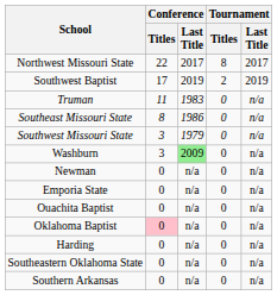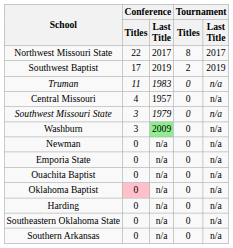 <table class="wikitable sortable" style="text-align:center">
 <tr>
 <th rowspan=2>School</th>
 <th colspan=2>Conference</th>
 <th colspan=2>Tournament</th>
 </tr>
 <tr>
 <th>Titles</th>
 <th>Last<br>Title</th>
 <th>Titles</th>
 <th>Last<br>Title</th>
 </tr>
 <tr>
 <td>Northwest Missouri State</td>
 <td>22</td>
 <td>2017</td>
 <td>8</td>
 <td>2017</td>
 </tr>
 <tr>
 <td>Southwest Baptist</td>
 <td>17</td>
 <td>2019</td>
 <td>2</td>
 <td>2019</td>
 </tr>
 <tr>
 <td><em>Truman</em></td>
 <td><em>11</em></td>
 <td><em>1983</em></td>
 <td><em>0</em></td>
 <td><em>n/a</em></td>
 </tr>
 <tr>
-<td><em>Southeast Missouri State</em></td>
-<td><em>8</em></td>
-<td><em>1986</em></td>
-<td><em>0</em></td>
-<td><em>n/a</em></td>
+<td>Central Missouri</td>
+<td>4</td>
+<td>1957</td>
+<td>0</td>
+<td>n/a</td>
 </tr>
 <tr>
 <td><em>Southwest Missouri State</em></td>
 <td><em>3</em></td>
 <td><em>1979</em></td>
 <td><em>0</em></td>
 <td><em>n/a</em></td>
 </tr>
 <tr>
 <td>Washburn</td>
 <td>3</td>
 <td style="background: lightgreen;">2009</td>
 <td>0</td>
 <td>n/a</td>
 </tr>
 <tr>
 <td>Newman</td>
 <td>0</td>
 <td>n/a</td>
 <td>0</td>
 <td>n/a</td>
 </tr>
 <tr>
 <td>Emporia State</td>
 <td>0</td>
 <td>n/a</td>
 <td>0</td>
 <td>n/a</td>
 </tr>
 <tr>
 <td>Ouachita Baptist</td>
 <td>0</td>
 <td>n/a</td>
 <td>0</td>
 <td>n/a</td>
 </tr>
 <tr>
 <td>Oklahoma Baptist</td>
 <td style="background: pink;">0</td>
 <td>n/a</td>
 <td>0</td>
 <td>n/a</td>
 </tr>
 <tr>
 <td>Harding</td>
 <td>0</td>
 <td>n/a</td>
 <td>0</td>
 <td>n/a</td>
 </tr>
 <tr>
 <td>Southeastern Oklahoma State</td>
 <td>0</td>
 <td>n/a</td>
 <td>0</td>
 <td>n/a</td>
 </tr>
 <tr>
 <td>Southern Arkansas</td>
 <td>0</td>
 <td>n/a</td>
 <td>0</td>
 <td>n/a</td>
 </tr>
 </table>
